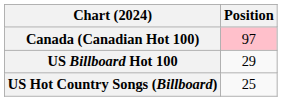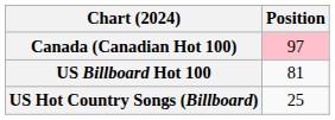 <table class="wikitable sortable plainrowheaders" style="text-align:center">
 <tr>
 <th scope="col">Chart (2024)</th>
 <th scope="col">Position</th>
 </tr>
 <tr>
 <th scope="row">Canada (Canadian Hot 100)</th>
 <td style="background: pink;">97</td>
 </tr>
 <tr>
 <th scope="row">US <em>Billboard</em> Hot 100</th>
-<td>29</td>
+<td>81</td>
 </tr>
 <tr>
 <th scope="row">US Hot Country Songs (<em>Billboard</em>)</th>
 <td>25</td>
 </tr>
 </table>
